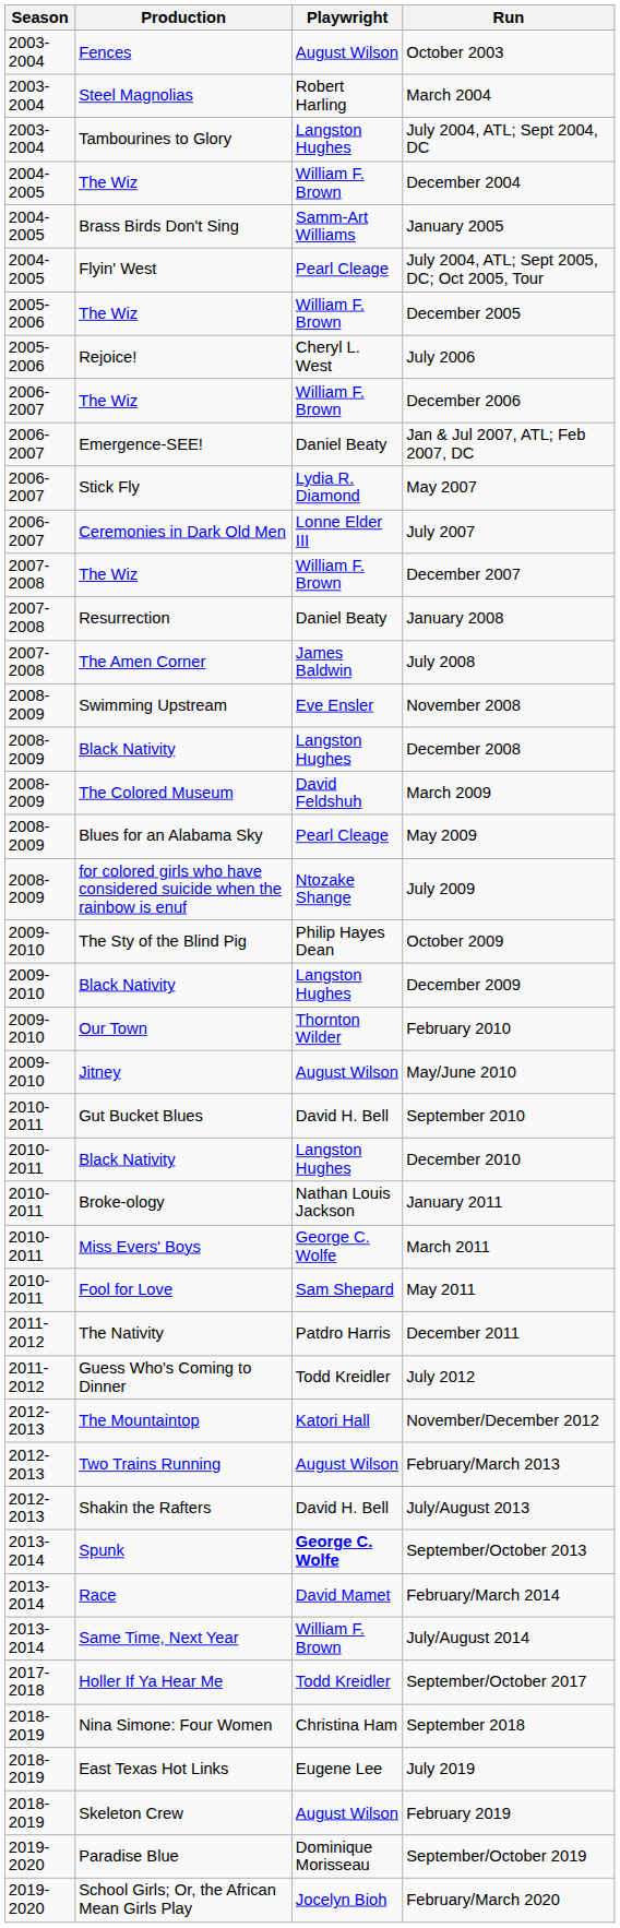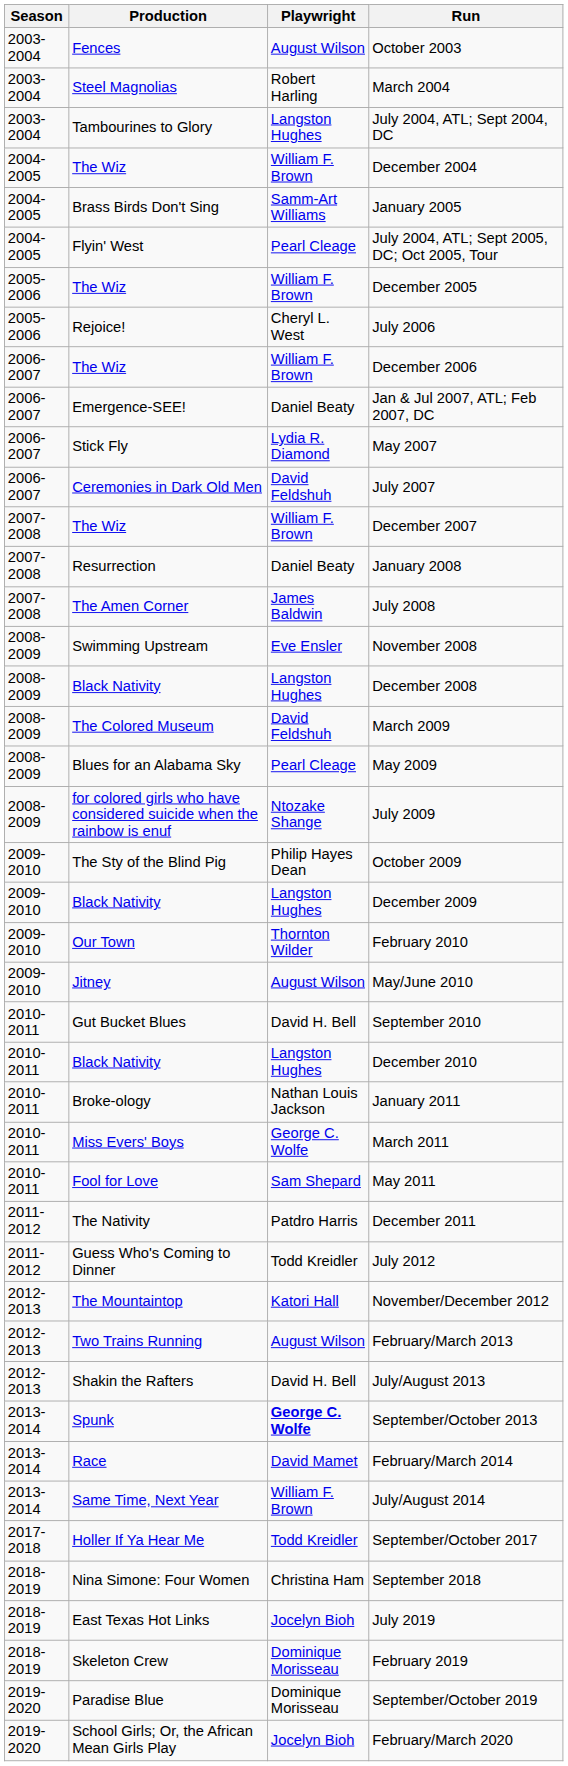 <table class="wikitable">
 <tr>
 <th>Season</th>
 <th>Production</th>
 <th>Playwright</th>
 <th>Run</th>
 </tr>
 <tr>
 <td>2003-2004</td>
 <td><a href='#'>Fences</a></td>
 <td><a href='#'>August Wilson</a></td>
 <td>October 2003</td>
 </tr>
 <tr>
 <td>2003-2004</td>
 <td><a href='#'>Steel Magnolias</a></td>
 <td>Robert Harling</td>
 <td>March 2004</td>
 </tr>
 <tr>
 <td>2003-2004</td>
 <td>Tambourines to Glory</td>
 <td><a href='#'>Langston Hughes</a></td>
 <td>July 2004, ATL; Sept 2004, DC</td>
 </tr>
 <tr>
 <td>2004-2005</td>
 <td><a href='#'>The Wiz</a></td>
 <td><a href='#'>William F. Brown</a></td>
 <td>December 2004</td>
 </tr>
 <tr>
 <td>2004-2005</td>
 <td>Brass Birds Don't Sing</td>
 <td><a href='#'>Samm-Art Williams</a></td>
 <td>January 2005</td>
 </tr>
 <tr>
 <td>2004-2005</td>
 <td>Flyin' West</td>
 <td><a href='#'>Pearl Cleage</a></td>
 <td>July 2004, ATL; Sept 2005, DC; Oct 2005, Tour</td>
 </tr>
 <tr>
 <td>2005-2006</td>
 <td><a href='#'>The Wiz</a></td>
 <td><a href='#'>William F. Brown</a></td>
 <td>December 2005</td>
 </tr>
 <tr>
 <td>2005-2006</td>
 <td>Rejoice!</td>
 <td>Cheryl L. West</td>
 <td>July 2006</td>
 </tr>
 <tr>
 <td>2006-2007</td>
 <td><a href='#'>The Wiz</a></td>
 <td><a href='#'>William F. Brown</a></td>
 <td>December 2006</td>
 </tr>
 <tr>
 <td>2006-2007</td>
 <td>Emergence-SEE!</td>
 <td>Daniel Beaty</td>
 <td>Jan & Jul 2007, ATL; Feb 2007, DC</td>
 </tr>
 <tr>
 <td>2006-2007</td>
 <td>Stick Fly</td>
 <td><a href='#'>Lydia R. Diamond</a></td>
 <td>May 2007</td>
 </tr>
 <tr>
 <td>2006-2007</td>
 <td><a href='#'>Ceremonies in Dark Old Men</a></td>
-<td><a href='#'>Lonne Elder III</a></td>
+<td><a href='#'>David Feldshuh</a></td>
 <td>July 2007</td>
 </tr>
 <tr>
 <td>2007-2008</td>
 <td><a href='#'>The Wiz</a></td>
 <td><a href='#'>William F. Brown</a></td>
 <td>December 2007</td>
 </tr>
 <tr>
 <td>2007-2008</td>
 <td>Resurrection</td>
 <td>Daniel Beaty</td>
 <td>January 2008</td>
 </tr>
 <tr>
 <td>2007-2008</td>
 <td><a href='#'>The Amen Corner</a></td>
 <td><a href='#'>James Baldwin</a></td>
 <td>July 2008</td>
 </tr>
 <tr>
 <td>2008-2009</td>
 <td>Swimming Upstream</td>
 <td><a href='#'>Eve Ensler</a></td>
 <td>November 2008</td>
 </tr>
 <tr>
 <td>2008-2009</td>
 <td><a href='#'>Black Nativity</a></td>
 <td><a href='#'>Langston Hughes</a></td>
 <td>December 2008</td>
 </tr>
 <tr>
 <td>2008-2009</td>
 <td><a href='#'>The Colored Museum</a></td>
 <td><a href='#'>David Feldshuh</a></td>
 <td>March 2009</td>
 </tr>
 <tr>
 <td>2008-2009</td>
 <td>Blues for an Alabama Sky</td>
 <td><a href='#'>Pearl Cleage</a></td>
 <td>May 2009</td>
 </tr>
 <tr>
 <td>2008-2009</td>
 <td><a href='#'>for colored girls who have considered suicide when the rainbow is enuf</a></td>
 <td><a href='#'>Ntozake Shange</a></td>
 <td>July 2009</td>
 </tr>
 <tr>
 <td>2009-2010</td>
 <td>The Sty of the Blind Pig</td>
 <td>Philip Hayes Dean</td>
 <td>October 2009</td>
 </tr>
 <tr>
 <td>2009-2010</td>
 <td><a href='#'>Black Nativity</a></td>
 <td><a href='#'>Langston Hughes</a></td>
 <td>December 2009</td>
 </tr>
 <tr>
 <td>2009-2010</td>
 <td><a href='#'>Our Town</a></td>
 <td><a href='#'>Thornton Wilder</a></td>
 <td>February 2010</td>
 </tr>
 <tr>
 <td>2009-2010</td>
 <td><a href='#'>Jitney</a></td>
 <td><a href='#'>August Wilson</a></td>
 <td>May/June 2010</td>
 </tr>
 <tr>
 <td>2010-2011</td>
 <td>Gut Bucket Blues</td>
 <td>David H. Bell</td>
 <td>September 2010</td>
 </tr>
 <tr>
 <td>2010-2011</td>
 <td><a href='#'>Black Nativity</a></td>
 <td><a href='#'>Langston Hughes</a></td>
 <td>December 2010</td>
 </tr>
 <tr>
 <td>2010-2011</td>
 <td>Broke-ology</td>
 <td>Nathan Louis Jackson</td>
 <td>January 2011</td>
 </tr>
 <tr>
 <td>2010-2011</td>
 <td><a href='#'>Miss Evers' Boys</a></td>
 <td><a href='#'>George C. Wolfe</a></td>
 <td>March 2011</td>
 </tr>
 <tr>
 <td>2010-2011</td>
 <td><a href='#'>Fool for Love</a></td>
 <td><a href='#'>Sam Shepard</a></td>
 <td>May 2011</td>
 </tr>
 <tr>
 <td>2011-2012</td>
 <td>The Nativity</td>
 <td>Patdro Harris</td>
 <td>December 2011</td>
 </tr>
 <tr>
 <td>2011-2012</td>
 <td>Guess Who's Coming to Dinner</td>
 <td>Todd Kreidler</td>
 <td>July 2012</td>
 </tr>
 <tr>
 <td>2012-2013</td>
 <td><a href='#'>The Mountaintop</a></td>
 <td><a href='#'>Katori Hall</a></td>
 <td>November/December 2012</td>
 </tr>
 <tr>
 <td>2012-2013</td>
 <td><a href='#'>Two Trains Running</a></td>
 <td><a href='#'>August Wilson</a></td>
 <td>February/March 2013</td>
 </tr>
 <tr>
 <td>2012-2013</td>
 <td>Shakin the Rafters</td>
 <td>David H. Bell</td>
 <td>July/August 2013</td>
 </tr>
 <tr>
 <td>2013-2014</td>
 <td><a href='#'>Spunk</a></td>
 <td><strong><a href='#'>George C. Wolfe</a></strong></td>
 <td>September/October 2013</td>
 </tr>
 <tr>
 <td>2013-2014</td>
 <td><a href='#'>Race</a></td>
 <td><a href='#'>David Mamet</a></td>
 <td>February/March 2014</td>
 </tr>
 <tr>
 <td>2013-2014</td>
 <td><a href='#'>Same Time, Next Year</a></td>
 <td><a href='#'>William F. Brown</a></td>
 <td>July/August 2014</td>
 </tr>
 <tr>
 <td>2017-2018</td>
 <td><a href='#'>Holler If Ya Hear Me</a></td>
 <td><a href='#'>Todd Kreidler</a></td>
 <td>September/October 2017</td>
 </tr>
 <tr>
 <td>2018-2019</td>
 <td>Nina Simone: Four Women</td>
 <td>Christina Ham</td>
 <td>September 2018</td>
 </tr>
 <tr>
 <td>2018-2019</td>
 <td>East Texas Hot Links</td>
-<td>Eugene Lee</td>
+<td><a href='#'>Jocelyn Bioh</a></td>
 <td>July 2019</td>
 </tr>
 <tr>
 <td>2018-2019</td>
 <td>Skeleton Crew</td>
-<td><a href='#'>August Wilson</a></td>
+<td><a href='#'>Dominique Morisseau</a></td>
 <td>February 2019</td>
 </tr>
 <tr>
 <td>2019-2020</td>
 <td>Paradise Blue</td>
 <td>Dominique Morisseau</td>
 <td>September/October 2019</td>
 </tr>
 <tr>
 <td>2019-2020</td>
 <td>School Girls; Or, the African Mean Girls Play</td>
 <td><a href='#'>Jocelyn Bioh</a></td>
 <td>February/March 2020</td>
 </tr>
 </table>
